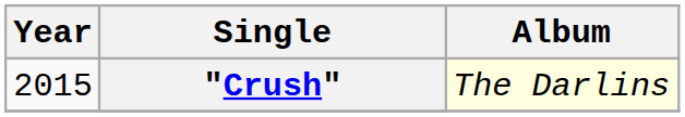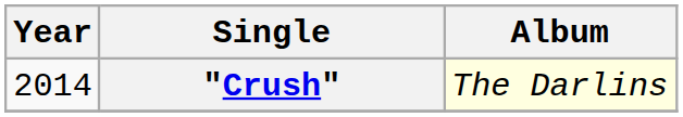 <table class="wikitable plainrowheaders">
 <tr>
 <th>Year</th>
 <th style="width:10em;">Single</th>
 <th>Album</th>
 </tr>
 <tr>
-<td>2015</td>
+<td>2014</td>
 <th scope="row">"<a href='#'>Crush</a>"</th>
 <td style="background: lightyellow;"><em>The Darlins</em></td>
 </tr>
 <tr>
 </tr>
 </table>
